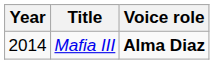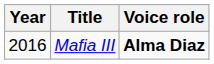 <table class="wikitable sortable">
 <tr>
 <th>Year</th>
 <th>Title</th>
 <th>Voice role</th>
 </tr>
 <tr>
-<td>2014</td>
+<td>2016</td>
 <td><em><a href='#'>Mafia III</a></em></td>
 <td><strong>Alma Diaz</strong></td>
 </tr>
 </table>
